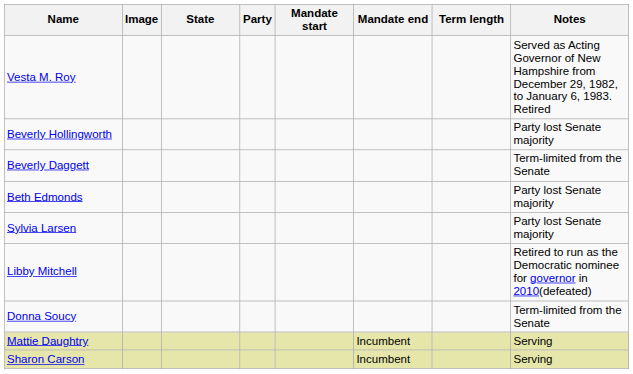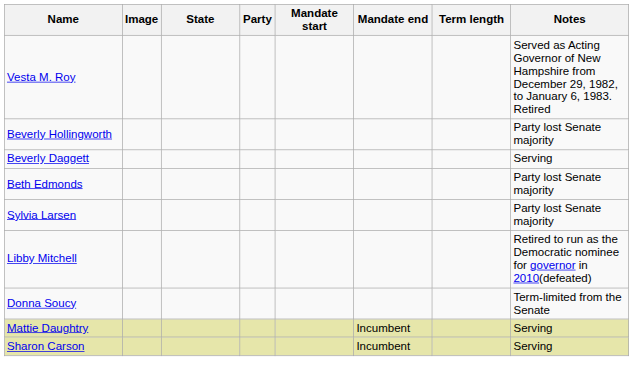 <table class="wikitable sortable">
 <tr>
 <th width="18%">Name</th>
 <th width="1%">Image</th>
 <th width="12%">State</th>
 <th width="5%">Party</th>
 <th width="12%">Mandate start</th>
 <th width="12%">Mandate end</th>
 <th width="12%">Term length</th>
 <th width="18%">Notes</th>
 </tr>
 <tr>
 <td><a href='#'>Vesta M. Roy</a><br></td>
 <td></td>
 <td></td>
 <td></td>
 <td></td>
 <td></td>
 <td></td>
 <td>Served as Acting Governor of New Hampshire from December 29, 1982, to January 6, 1983. Retired</td>
 </tr>
 <tr>
 <td><a href='#'>Beverly Hollingworth</a><br></td>
 <td></td>
 <td></td>
 <td></td>
 <td></td>
 <td></td>
 <td></td>
 <td>Party lost Senate majority</td>
 </tr>
 <tr>
 <td><a href='#'>Beverly Daggett</a><br></td>
 <td></td>
 <td></td>
 <td></td>
 <td></td>
 <td></td>
 <td></td>
-<td>Term-limited from the Senate</td>
+<td>Serving</td>
 </tr>
 <tr>
 <td><a href='#'>Beth Edmonds</a><br></td>
 <td></td>
 <td></td>
 <td></td>
 <td></td>
 <td></td>
 <td></td>
 <td>Party lost Senate majority</td>
 </tr>
 <tr>
 <td><a href='#'>Sylvia Larsen</a><br></td>
 <td></td>
 <td></td>
 <td></td>
 <td></td>
 <td></td>
 <td></td>
 <td>Party lost Senate majority</td>
 </tr>
 <tr>
 <td><a href='#'>Libby Mitchell</a><br></td>
 <td></td>
 <td></td>
 <td></td>
 <td></td>
 <td></td>
 <td></td>
 <td>Retired to run as the Democratic nominee for <a href='#'>governor</a> in <a href='#'>2010</a>(defeated)</td>
 </tr>
 <tr>
 <td><a href='#'>Donna Soucy</a><br></td>
 <td></td>
 <td></td>
 <td></td>
 <td></td>
 <td></td>
 <td></td>
 <td>Term-limited from the Senate</td>
 </tr>
 <tr bgcolor=#E6E6AA>
 <td><a href='#'>Mattie Daughtry</a><br></td>
 <td></td>
 <td></td>
 <td></td>
 <td></td>
 <td>Incumbent</td>
 <td></td>
 <td>Serving</td>
 </tr>
 <tr bgcolor=#E6E6AA>
 <td><a href='#'>Sharon Carson</a><br></td>
 <td></td>
 <td></td>
 <td></td>
 <td></td>
 <td>Incumbent</td>
 <td></td>
 <td>Serving</td>
 </tr>
 </table>
